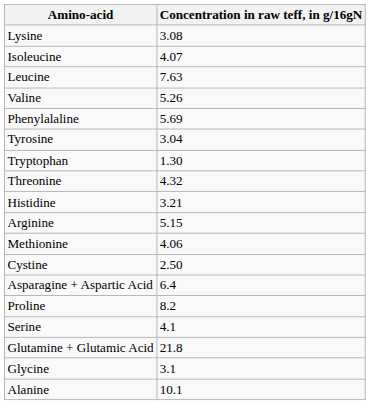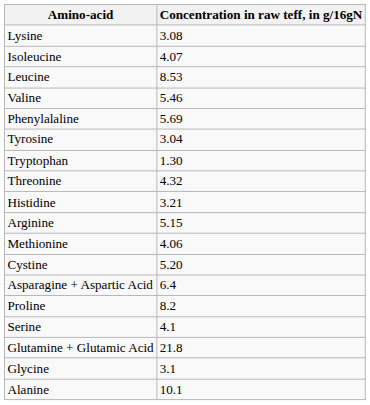 <table class="wikitable">
 <tr>
 <th>Amino-acid</th>
 <th>Concentration in raw teff, in g/16gN</th>
 </tr>
 <tr>
 <td>Lysine</td>
 <td>3.08</td>
 </tr>
 <tr>
 <td>Isoleucine</td>
 <td>4.07</td>
 </tr>
 <tr>
 <td>Leucine</td>
-<td>7.63</td>
+<td>8.53</td>
 </tr>
 <tr>
 <td>Valine</td>
-<td>5.26</td>
+<td>5.46</td>
 </tr>
 <tr>
 <td>Phenylalaline</td>
 <td>5.69</td>
 </tr>
 <tr>
 <td>Tyrosine</td>
 <td>3.04</td>
 </tr>
 <tr>
 <td>Tryptophan</td>
 <td>1.30</td>
 </tr>
 <tr>
 <td>Threonine</td>
 <td>4.32</td>
 </tr>
 <tr>
 <td>Histidine</td>
 <td>3.21</td>
 </tr>
 <tr>
 <td>Arginine</td>
 <td>5.15</td>
 </tr>
 <tr>
 <td>Methionine</td>
 <td>4.06</td>
 </tr>
 <tr>
 <td>Cystine</td>
-<td>2.50</td>
+<td>5.20</td>
 </tr>
 <tr>
 <td>Asparagine + Aspartic Acid</td>
 <td>6.4</td>
 </tr>
 <tr>
 <td>Proline</td>
 <td>8.2</td>
 </tr>
 <tr>
 <td>Serine</td>
 <td>4.1</td>
 </tr>
 <tr>
 <td>Glutamine + Glutamic Acid</td>
 <td>21.8</td>
 </tr>
 <tr>
 <td>Glycine</td>
 <td>3.1</td>
 </tr>
 <tr>
 <td>Alanine</td>
 <td>10.1</td>
 </tr>
 </table>
